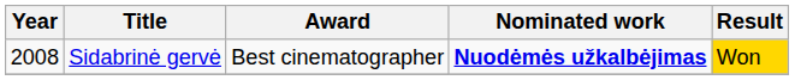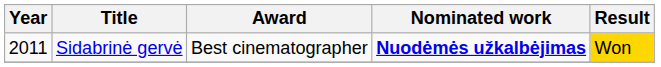 <table class="wikitable">
 <tr>
 <th>Year</th>
 <th>Title</th>
 <th>Award</th>
 <th>Nominated work</th>
 <th>Result</th>
 </tr>
 <tr>
-<td>2008</td>
+<td>2011</td>
 <td><a href='#'>Sidabrinė gervė</a></td>
 <td>Best cinematographer</td>
 <td><strong><a href='#'>Nuodėmės užkalbėjimas</a></strong></td>
 <td style="background: gold">Won</td>
 </tr>
 <tr>
 </tr>
 </table>
